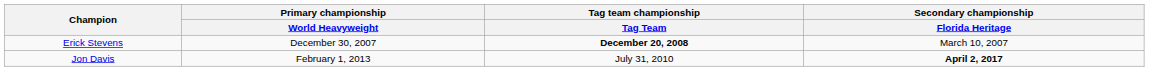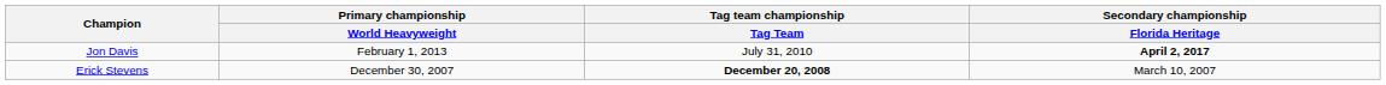 <table class="wikitable" style="font-size:85%; text-align:center; width:100%;">
 <tr>
 <th rowspan=2>Champion</th>
 <th>Primary championship</th>
 <th>Tag team championship</th>
 <th>Secondary championship</th>
 </tr>
 <tr>
 <th><a href='#'>World Heavyweight</a></th>
 <th><a href='#'>Tag Team</a></th>
 <th><a href='#'>Florida Heritage</a></th>
 </tr>
 <tr>
+<td><a href='#'>Jon Davis</a></td>
+<td>February 1, 2013</td>
+<td>July 31, 2010<br></td>
+<td><strong>April 2, 2017</strong></td>
+</tr>
+<tr>
 <td><a href='#'>Erick Stevens</a></td>
 <td>December 30, 2007</td>
 <td><strong>December 20, 2008</strong><br></td>
 <td>March 10, 2007</td>
 </tr>
-<tr>
-<td><a href='#'>Jon Davis</a></td>
-<td>February 1, 2013</td>
-<td>July 31, 2010<br></td>
-<td><strong>April 2, 2017</strong></td>
-</tr>
 </table>
